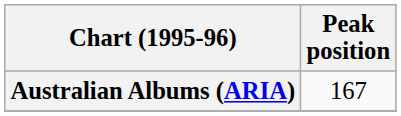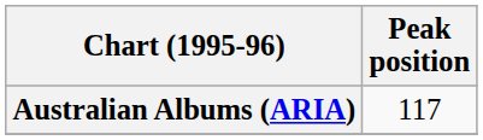 <table class="wikitable sortable plainrowheaders" style="text-align:center">
 <tr>
 <th>Chart (1995-96)</th>
 <th>Peak<br>position</th>
 </tr>
 <tr>
 <th scope="row">Australian Albums (<a href='#'>ARIA</a>)</th>
-<td>167</td>
+<td>117</td>
 </tr>
 <tr>
 </tr>
 </table>
